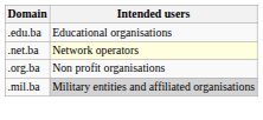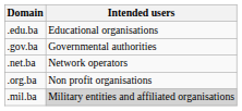 <table class="wikitable">
 <tr>
 <th>Domain</th>
 <th>Intended users</th>
 </tr>
 <tr>
 <td>.edu.ba</td>
 <td>Educational organisations</td>
 </tr>
 <tr>
+<td>.gov.ba</td>
+<td>Governmental authorities</td>
+</tr>
+<tr>
 <td>.net.ba</td>
-<td style="background: lightyellow;">Network operators</td>
+<td>Network operators</td>
 </tr>
 <tr>
 <td>.org.ba</td>
 <td>Non profit organisations</td>
 </tr>
 <tr>
 <td>.mil.ba</td>
 <td style="background: lightgrey;">Military entities and affiliated organisations</td>
 </tr>
 </table>
